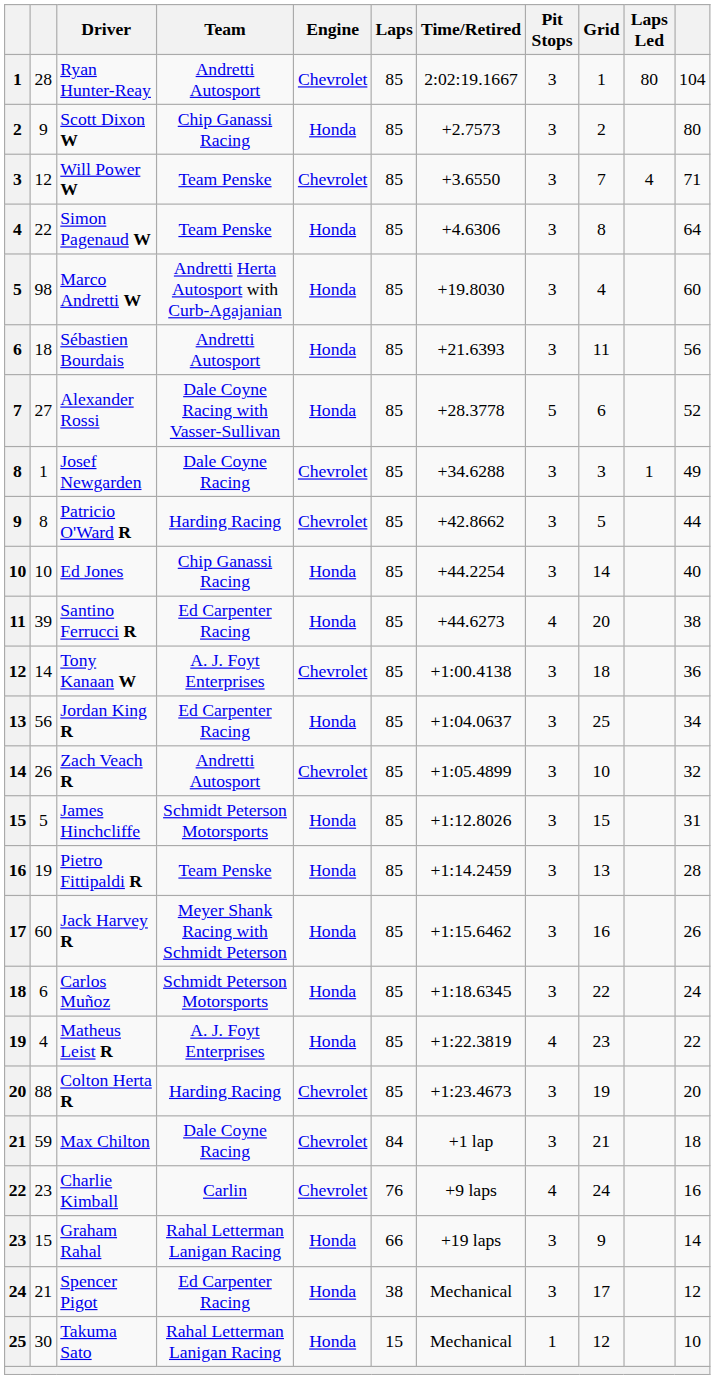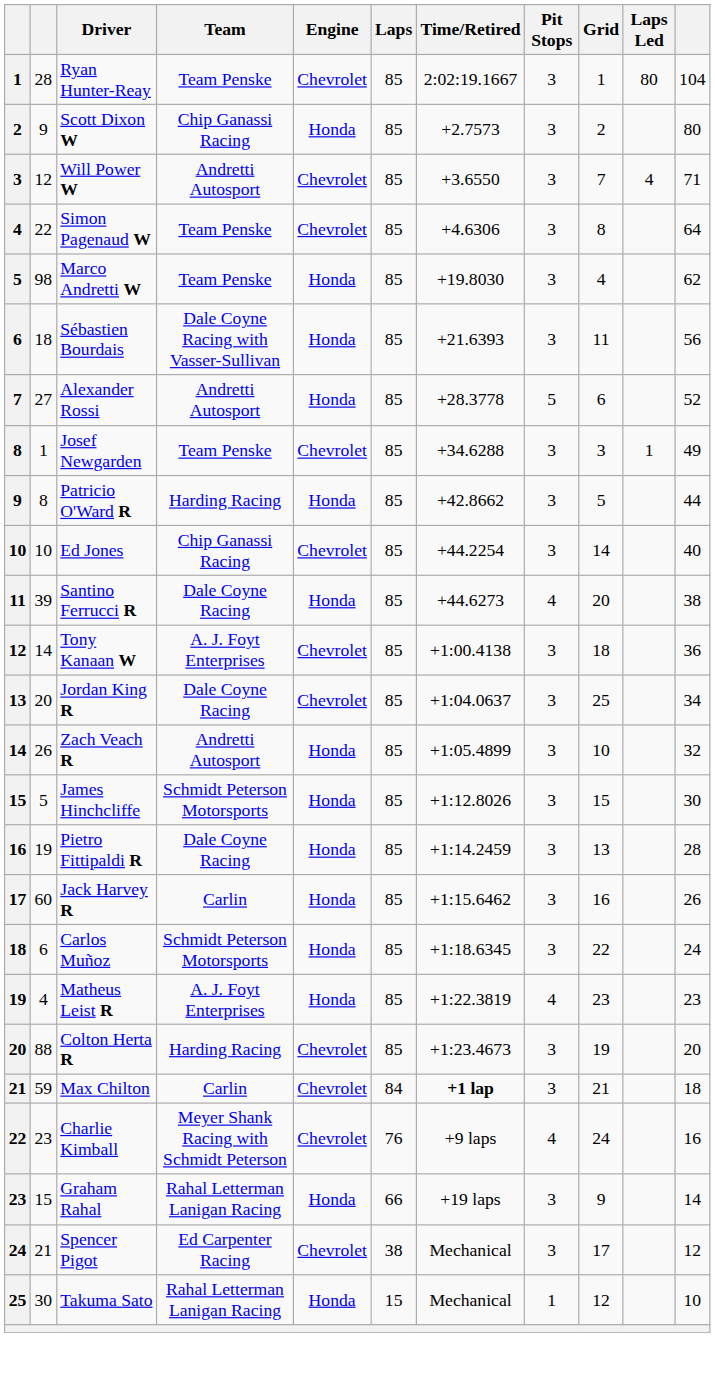 <table class="wikitable" style="text-align:center; font-size: 95%;">
 <tr>
 <th></th>
 <th></th>
 <th>Driver</th>
 <th>Team</th>
 <th>Engine</th>
 <th>Laps</th>
 <th>Time/Retired</th>
 <th>Pit Stops</th>
 <th>Grid</th>
 <th>Laps Led</th>
 <th></th>
 </tr>
 <tr>
 <th>1</th>
 <td>28</td>
 <td align="left"> <a href='#'>Ryan Hunter-Reay</a></td>
-<td><a href='#'>Andretti Autosport</a></td>
+<td><a href='#'>Team Penske</a></td>
 <td><a href='#'>Chevrolet</a></td>
 <td>85</td>
 <td>2:02:19.1667</td>
 <td>3</td>
 <td>1</td>
 <td>80</td>
 <td>104</td>
 </tr>
 <tr>
 <th>2</th>
 <td>9</td>
 <td align="left"> <a href='#'>Scott Dixon</a> <strong><span>W</span></strong></td>
 <td><a href='#'>Chip Ganassi Racing</a></td>
 <td><a href='#'>Honda</a></td>
 <td>85</td>
 <td>+2.7573</td>
 <td>3</td>
 <td>2</td>
 <td></td>
 <td>80</td>
 </tr>
 <tr>
 <th>3</th>
 <td>12</td>
 <td align="left"> <a href='#'>Will Power</a> <strong><span>W</span></strong></td>
-<td><a href='#'>Team Penske</a></td>
+<td><a href='#'>Andretti Autosport</a></td>
 <td><a href='#'>Chevrolet</a></td>
 <td>85</td>
 <td>+3.6550</td>
 <td>3</td>
 <td>7</td>
 <td>4</td>
 <td>71</td>
 </tr>
 <tr>
 <th>4</th>
 <td>22</td>
 <td align="left"> <a href='#'>Simon Pagenaud</a> <strong><span>W</span></strong></td>
 <td><a href='#'>Team Penske</a></td>
-<td><a href='#'>Honda</a></td>
+<td><a href='#'>Chevrolet</a></td>
 <td>85</td>
 <td>+4.6306</td>
 <td>3</td>
 <td>8</td>
 <td></td>
 <td>64</td>
 </tr>
 <tr>
 <th>5</th>
 <td>98</td>
 <td align="left"> <a href='#'>Marco Andretti</a> <strong><span>W</span></strong></td>
-<td><a href='#'>Andretti</a> <a href='#'>Herta Autosport</a> with <a href='#'>Curb-Agajanian</a></td>
+<td><a href='#'>Team Penske</a></td>
 <td><a href='#'>Honda</a></td>
 <td>85</td>
 <td>+19.8030</td>
 <td>3</td>
 <td>4</td>
 <td></td>
-<td>60</td>
+<td>62</td>
 </tr>
 <tr>
 <th>6</th>
 <td>18</td>
 <td align="left"> <a href='#'>Sébastien Bourdais</a></td>
-<td><a href='#'>Andretti Autosport</a></td>
+<td><a href='#'>Dale Coyne Racing with Vasser-Sullivan</a></td>
 <td><a href='#'>Honda</a></td>
 <td>85</td>
 <td>+21.6393</td>
 <td>3</td>
 <td>11</td>
 <td></td>
 <td>56</td>
 </tr>
 <tr>
 <th>7</th>
 <td>27</td>
 <td align="left"> <a href='#'>Alexander Rossi</a></td>
-<td><a href='#'>Dale Coyne Racing with Vasser-Sullivan</a></td>
+<td><a href='#'>Andretti Autosport</a></td>
 <td><a href='#'>Honda</a></td>
 <td>85</td>
 <td>+28.3778</td>
 <td>5</td>
 <td>6</td>
 <td></td>
 <td>52</td>
 </tr>
 <tr>
 <th>8</th>
 <td>1</td>
 <td align="left"> <a href='#'>Josef Newgarden</a></td>
-<td><a href='#'>Dale Coyne Racing</a></td>
+<td><a href='#'>Team Penske</a></td>
 <td><a href='#'>Chevrolet</a></td>
 <td>85</td>
 <td>+34.6288</td>
 <td>3</td>
 <td>3</td>
 <td>1</td>
 <td>49</td>
 </tr>
 <tr>
 <th>9</th>
 <td>8</td>
 <td align="left"> <a href='#'>Patricio O'Ward</a> <strong><span>R</span></strong></td>
 <td><a href='#'>Harding Racing</a></td>
-<td><a href='#'>Chevrolet</a></td>
+<td><a href='#'>Honda</a></td>
 <td>85</td>
 <td>+42.8662</td>
 <td>3</td>
 <td>5</td>
 <td></td>
 <td>44</td>
 </tr>
 <tr>
 <th>10</th>
 <td>10</td>
 <td align="left"> <a href='#'>Ed Jones</a></td>
 <td><a href='#'>Chip Ganassi Racing</a></td>
-<td><a href='#'>Honda</a></td>
+<td><a href='#'>Chevrolet</a></td>
 <td>85</td>
 <td>+44.2254</td>
 <td>3</td>
 <td>14</td>
 <td></td>
 <td>40</td>
 </tr>
 <tr>
 <th>11</th>
 <td>39</td>
 <td align="left"> <a href='#'>Santino Ferrucci</a> <strong><span>R</span></strong></td>
-<td><a href='#'>Ed Carpenter Racing</a></td>
+<td><a href='#'>Dale Coyne Racing</a></td>
 <td><a href='#'>Honda</a></td>
 <td>85</td>
 <td>+44.6273</td>
 <td>4</td>
 <td>20</td>
 <td></td>
 <td>38</td>
 </tr>
 <tr>
 <th>12</th>
 <td>14</td>
 <td align="left"> <a href='#'>Tony Kanaan</a> <strong><span>W</span></strong></td>
 <td><a href='#'>A. J. Foyt Enterprises</a></td>
 <td><a href='#'>Chevrolet</a></td>
 <td>85</td>
 <td>+1:00.4138</td>
 <td>3</td>
 <td>18</td>
 <td></td>
 <td>36</td>
 </tr>
 <tr>
 <th>13</th>
-<td>56</td>
+<td>20</td>
 <td align="left"> <a href='#'>Jordan King</a> <strong><span>R</span></strong></td>
-<td><a href='#'>Ed Carpenter Racing</a></td>
-<td><a href='#'>Honda</a></td>
+<td><a href='#'>Dale Coyne Racing</a></td>
+<td><a href='#'>Chevrolet</a></td>
 <td>85</td>
 <td>+1:04.0637</td>
 <td>3</td>
 <td>25</td>
 <td></td>
 <td>34</td>
 </tr>
 <tr>
 <th>14</th>
 <td>26</td>
 <td align="left"> <a href='#'>Zach Veach</a> <strong><span>R</span></strong></td>
 <td><a href='#'>Andretti Autosport</a></td>
-<td><a href='#'>Chevrolet</a></td>
+<td><a href='#'>Honda</a></td>
 <td>85</td>
 <td>+1:05.4899</td>
 <td>3</td>
 <td>10</td>
 <td></td>
 <td>32</td>
 </tr>
 <tr>
 <th>15</th>
 <td>5</td>
 <td align="left"> <a href='#'>James Hinchcliffe</a></td>
 <td><a href='#'>Schmidt Peterson Motorsports</a></td>
 <td><a href='#'>Honda</a></td>
 <td>85</td>
 <td>+1:12.8026</td>
 <td>3</td>
 <td>15</td>
 <td></td>
-<td>31</td>
+<td>30</td>
 </tr>
 <tr>
 <th>16</th>
 <td>19</td>
 <td align="left"> <a href='#'>Pietro Fittipaldi</a> <strong><span>R</span></strong></td>
-<td><a href='#'>Team Penske</a></td>
+<td><a href='#'>Dale Coyne Racing</a></td>
 <td><a href='#'>Honda</a></td>
 <td>85</td>
 <td>+1:14.2459</td>
 <td>3</td>
 <td>13</td>
 <td></td>
 <td>28</td>
 </tr>
 <tr>
 <th>17</th>
 <td>60</td>
 <td align="left"> <a href='#'>Jack Harvey</a> <strong><span>R</span></strong></td>
-<td><a href='#'>Meyer Shank Racing with Schmidt Peterson</a></td>
+<td><a href='#'>Carlin</a></td>
 <td><a href='#'>Honda</a></td>
 <td>85</td>
 <td>+1:15.6462</td>
 <td>3</td>
 <td>16</td>
 <td></td>
 <td>26</td>
 </tr>
 <tr>
 <th>18</th>
 <td>6</td>
 <td align="left"> <a href='#'>Carlos Muñoz</a></td>
 <td><a href='#'>Schmidt Peterson Motorsports</a></td>
 <td><a href='#'>Honda</a></td>
 <td>85</td>
 <td>+1:18.6345</td>
 <td>3</td>
 <td>22</td>
 <td></td>
 <td>24</td>
 </tr>
 <tr>
 <th>19</th>
 <td>4</td>
 <td align="left"> <a href='#'>Matheus Leist</a> <strong><span>R</span></strong></td>
 <td><a href='#'>A. J. Foyt Enterprises</a></td>
 <td><a href='#'>Honda</a></td>
 <td>85</td>
 <td>+1:22.3819</td>
 <td>4</td>
 <td>23</td>
 <td></td>
-<td>22</td>
+<td>23</td>
 </tr>
 <tr>
 <th>20</th>
 <td>88</td>
 <td align="left"> <a href='#'>Colton Herta</a> <strong><span>R</span></strong></td>
 <td><a href='#'>Harding Racing</a></td>
 <td><a href='#'>Chevrolet</a></td>
 <td>85</td>
 <td>+1:23.4673</td>
 <td>3</td>
 <td>19</td>
 <td></td>
 <td>20</td>
 </tr>
 <tr>
 <th>21</th>
 <td>59</td>
 <td align="left"> <a href='#'>Max Chilton</a></td>
-<td><a href='#'>Dale Coyne Racing</a></td>
+<td><a href='#'>Carlin</a></td>
 <td><a href='#'>Chevrolet</a></td>
 <td>84</td>
-<td>+1 lap</td>
+<td><strong>+1 lap</strong></td>
 <td>3</td>
 <td>21</td>
 <td></td>
 <td>18</td>
 </tr>
 <tr>
 <th>22</th>
 <td>23</td>
 <td align="left"> <a href='#'>Charlie Kimball</a></td>
-<td><a href='#'>Carlin</a></td>
+<td><a href='#'>Meyer Shank Racing with Schmidt Peterson</a></td>
 <td><a href='#'>Chevrolet</a></td>
 <td>76</td>
 <td>+9 laps</td>
 <td>4</td>
 <td>24</td>
 <td></td>
 <td>16</td>
 </tr>
 <tr>
 <th>23</th>
 <td>15</td>
 <td align="left"> <a href='#'>Graham Rahal</a></td>
 <td><a href='#'>Rahal Letterman Lanigan Racing</a></td>
 <td><a href='#'>Honda</a></td>
 <td>66</td>
 <td>+19 laps</td>
 <td>3</td>
 <td>9</td>
 <td></td>
 <td>14</td>
 </tr>
 <tr>
 <th>24</th>
 <td>21</td>
 <td align="left"> <a href='#'>Spencer Pigot</a></td>
 <td><a href='#'>Ed Carpenter Racing</a></td>
-<td><a href='#'>Honda</a></td>
+<td><a href='#'>Chevrolet</a></td>
 <td>38</td>
 <td>Mechanical</td>
 <td>3</td>
 <td>17</td>
 <td></td>
 <td>12</td>
 </tr>
 <tr>
 <th>25</th>
 <td>30</td>
 <td align="left"> <a href='#'>Takuma Sato</a></td>
 <td><a href='#'>Rahal Letterman Lanigan Racing</a></td>
 <td><a href='#'>Honda</a></td>
 <td>15</td>
 <td>Mechanical</td>
 <td>1</td>
 <td>12</td>
 <td></td>
 <td>10</td>
 </tr>
 <tr>
 <th colspan="11"></th>
 </tr>
 </table>
